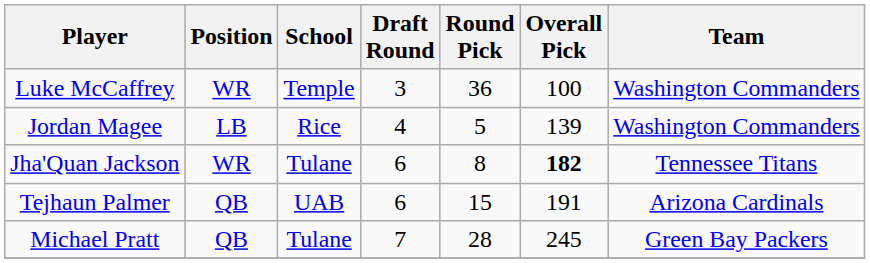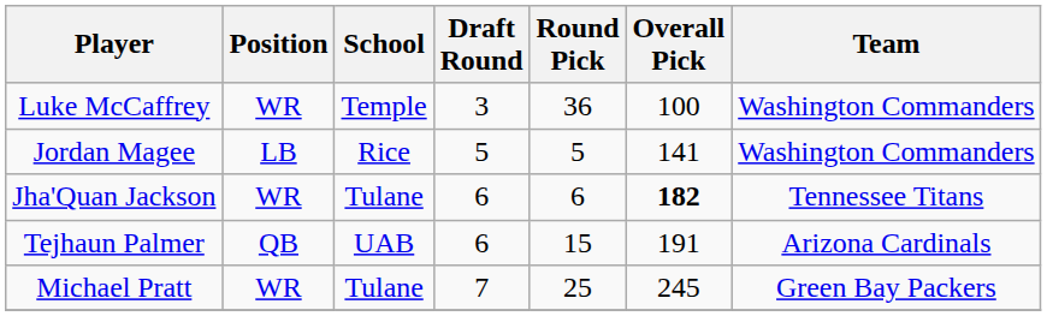 <table class="wikitable sortable" border="1" style="text-align: center;">
 <tr>
 <th>Player</th>
 <th>Position</th>
 <th>School</th>
 <th>Draft<br>Round</th>
 <th>Round<br>Pick</th>
 <th>Overall<br>Pick</th>
 <th>Team</th>
 </tr>
 <tr>
 <td><a href='#'>Luke McCaffrey</a></td>
 <td><a href='#'>WR</a></td>
 <td><a href='#'>Temple</a></td>
 <td>3</td>
 <td>36</td>
 <td>100</td>
 <td><a href='#'>Washington Commanders</a></td>
 </tr>
 <tr>
 <td><a href='#'>Jordan Magee</a></td>
 <td><a href='#'>LB</a></td>
 <td><a href='#'>Rice</a></td>
-<td>4</td>
 <td>5</td>
-<td>139</td>
+<td>5</td>
+<td>141</td>
 <td><a href='#'>Washington Commanders</a></td>
 </tr>
 <tr>
 <td><a href='#'>Jha'Quan Jackson</a></td>
 <td><a href='#'>WR</a></td>
 <td><a href='#'>Tulane</a></td>
 <td>6</td>
-<td>8</td>
+<td>6</td>
 <td><strong>182</strong></td>
 <td><a href='#'>Tennessee Titans</a></td>
 </tr>
 <tr>
 <td><a href='#'>Tejhaun Palmer</a></td>
 <td><a href='#'>QB</a></td>
 <td><a href='#'>UAB</a></td>
 <td>6</td>
 <td>15</td>
 <td>191</td>
 <td><a href='#'>Arizona Cardinals</a></td>
 </tr>
 <tr>
 <td><a href='#'>Michael Pratt</a></td>
-<td><a href='#'>QB</a></td>
+<td><a href='#'>WR</a></td>
 <td><a href='#'>Tulane</a></td>
 <td>7</td>
-<td>28</td>
+<td>25</td>
 <td>245</td>
 <td><a href='#'>Green Bay Packers</a></td>
 </tr>
 <tr>
 </tr>
 </table>
